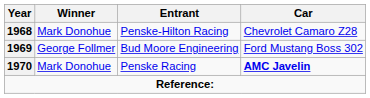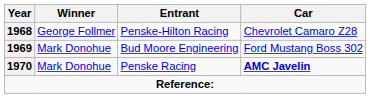 <table class="wikitable" style="font-size: 90%;">
 <tr>
 <th>Year</th>
 <th>Winner</th>
 <th>Entrant</th>
 <th>Car</th>
 </tr>
 <tr>
 <th>1968</th>
-<td> <a href='#'>Mark Donohue</a></td>
+<td> <a href='#'>George Follmer</a></td>
 <td><a href='#'>Penske-Hilton Racing</a></td>
 <td><a href='#'>Chevrolet Camaro Z28</a></td>
 </tr>
 <tr>
 <th>1969</th>
-<td> <a href='#'>George Follmer</a></td>
+<td> <a href='#'>Mark Donohue</a></td>
 <td><a href='#'>Bud Moore Engineering</a></td>
 <td><a href='#'>Ford Mustang Boss 302</a></td>
 </tr>
 <tr>
 <th>1970</th>
 <td> <a href='#'>Mark Donohue</a></td>
 <td><a href='#'>Penske Racing</a></td>
 <td><strong><a href='#'>AMC Javelin</a></strong></td>
 </tr>
 <tr>
 <td style="text-align:center;" colspan=4><strong>Reference:</strong></td>
 </tr>
 </table>
